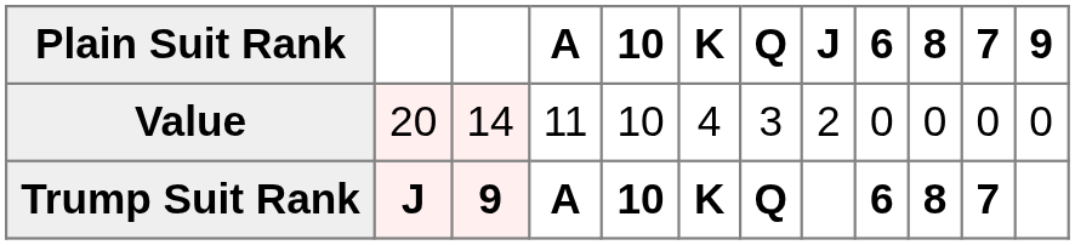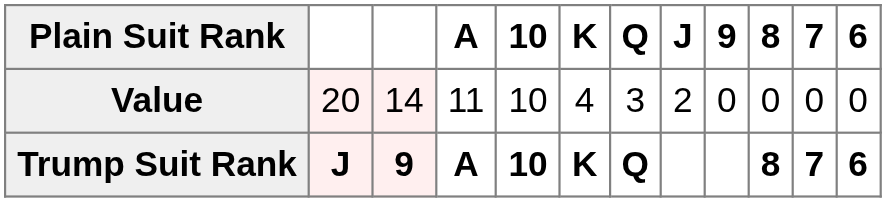 <table border="1" cellspacing="1" cellpadding="5" style="border-collapse: collapse; text-align: center" align="left">
 <tr>
 <th style="background:#efefef;">Plain Suit Rank</th>
 <th></th>
 <th></th>
 <th>A</th>
 <th>10</th>
 <th>K</th>
 <th>Q</th>
 <th>J</th>
-<th>6</th>
+<th>9</th>
 <th>8</th>
 <th>7</th>
-<th>9</th>
+<th>6</th>
 </tr>
 <tr>
 <th style="background:#efefef;">Value</th>
 <td style="background:#ffefef;">20</td>
 <td style="background:#ffefef;">14</td>
 <td>11</td>
 <td>10</td>
 <td>4</td>
 <td>3</td>
 <td>2</td>
 <td>0</td>
 <td>0</td>
 <td>0</td>
 <td>0</td>
 </tr>
 <tr>
 <th style="background:#efefef;">Trump Suit Rank</th>
 <th style="background:#ffefef;">J</th>
 <th style="background:#ffefef;">9</th>
 <th>A</th>
 <th>10</th>
 <th>K</th>
 <th>Q</th>
 <th></th>
-<th>6</th>
+<th></th>
 <th>8</th>
 <th>7</th>
-<th></th>
+<th>6</th>
 </tr>
 </table>
